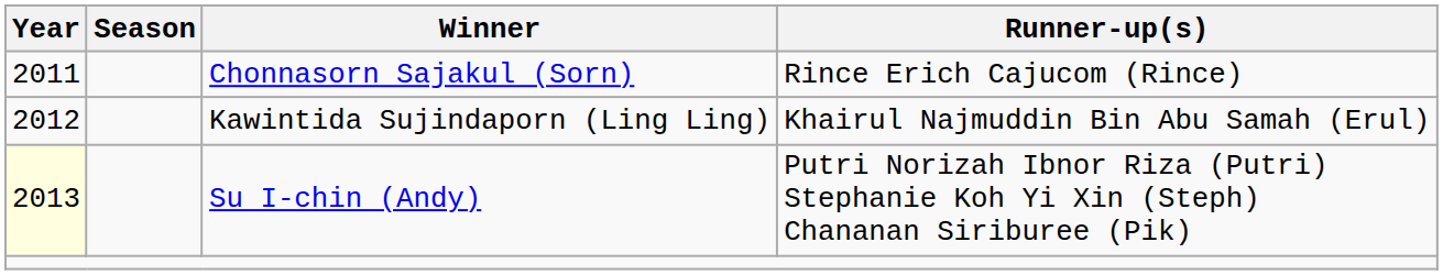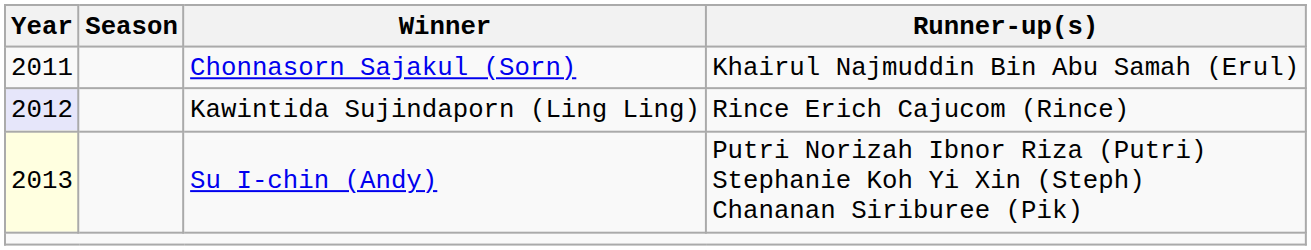 <table class="wikitable">
 <tr>
 <th>Year</th>
 <th>Season</th>
 <th>Winner</th>
 <th>Runner-up(s)</th>
 </tr>
 <tr>
 <td>2011</td>
 <td></td>
 <td><a href='#'>Chonnasorn Sajakul (Sorn)</a></td>
-<td>Rince Erich Cajucom (Rince)</td>
+<td>Khairul Najmuddin Bin Abu Samah (Erul)</td>
 </tr>
 <tr>
-<td>2012</td>
+<td style="background: lavender;">2012</td>
 <td></td>
 <td>Kawintida Sujindaporn (Ling Ling)</td>
-<td>Khairul Najmuddin Bin Abu Samah (Erul)</td>
+<td>Rince Erich Cajucom (Rince)</td>
 </tr>
 <tr>
 <td style="background: lightyellow;">2013</td>
 <td></td>
 <td><a href='#'>Su I-chin (Andy)</a></td>
 <td>Putri Norizah Ibnor Riza (Putri)<br>Stephanie Koh Yi Xin (Steph)<br>Chananan Siriburee (Pik)</td>
 </tr>
 <tr>
 <td Colspan=6 align=center></td>
 </tr>
 </table>
